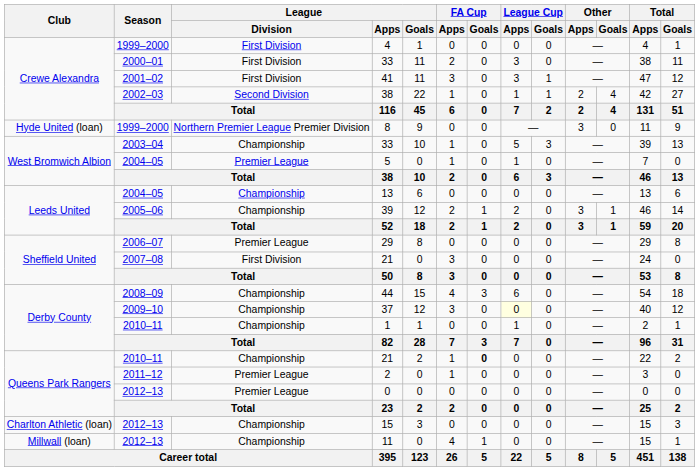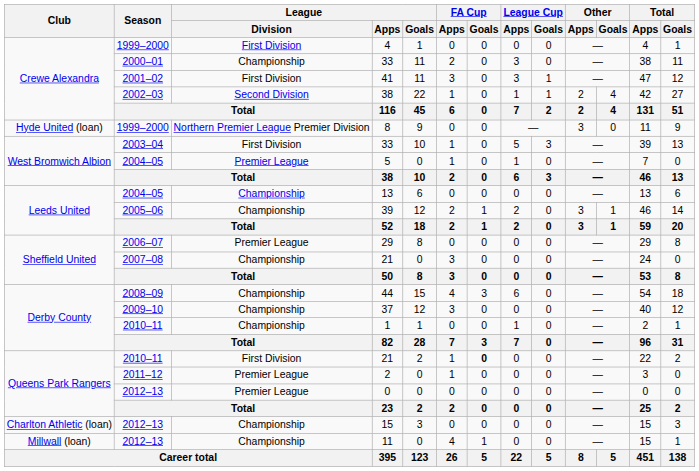 <table class="wikitable" style="text-align: center">
 <tr>
 <th rowspan="2">Club</th>
 <th rowspan="2">Season</th>
 <th colspan="3">League</th>
 <th colspan="2"><a href='#'>FA Cup</a></th>
 <th colspan="2"><a href='#'>League Cup</a></th>
 <th colspan="2">Other</th>
 <th colspan="2">Total</th>
 </tr>
 <tr>
 <th>Division</th>
 <th>Apps</th>
 <th>Goals</th>
 <th>Apps</th>
 <th>Goals</th>
 <th>Apps</th>
 <th>Goals</th>
 <th>Apps</th>
 <th>Goals</th>
 <th>Apps</th>
 <th>Goals</th>
 </tr>
 <tr>
 <td rowspan="5"><a href='#'>Crewe Alexandra</a></td>
 <td><a href='#'>1999–2000</a></td>
 <td><a href='#'>First Division</a></td>
 <td>4</td>
 <td>1</td>
 <td>0</td>
 <td>0</td>
 <td>0</td>
 <td>0</td>
 <td colspan="2">—</td>
 <td>4</td>
 <td>1</td>
 </tr>
 <tr>
 <td><a href='#'>2000–01</a></td>
-<td>First Division</td>
+<td>Championship</td>
 <td>33</td>
 <td>11</td>
 <td>2</td>
 <td>0</td>
 <td>3</td>
 <td>0</td>
 <td colspan="2">—</td>
 <td>38</td>
 <td>11</td>
 </tr>
 <tr>
 <td><a href='#'>2001–02</a></td>
 <td>First Division</td>
 <td>41</td>
 <td>11</td>
 <td>3</td>
 <td>0</td>
 <td>3</td>
 <td>1</td>
 <td colspan="2">—</td>
 <td>47</td>
 <td>12</td>
 </tr>
 <tr>
 <td><a href='#'>2002–03</a></td>
 <td><a href='#'>Second Division</a></td>
 <td>38</td>
 <td>22</td>
 <td>1</td>
 <td>0</td>
 <td>1</td>
 <td>1</td>
 <td>2</td>
 <td>4</td>
 <td>42</td>
 <td>27</td>
 </tr>
 <tr>
 <th colspan="2">Total</th>
 <th>116</th>
 <th>45</th>
 <th>6</th>
 <th>0</th>
 <th>7</th>
 <th>2</th>
 <th>2</th>
 <th>4</th>
 <th>131</th>
 <th>51</th>
 </tr>
 <tr>
 <td><a href='#'>Hyde United</a> (loan)</td>
 <td><a href='#'>1999–2000</a></td>
 <td><a href='#'>Northern Premier League</a> Premier Division</td>
 <td>8</td>
 <td>9</td>
 <td>0</td>
 <td>0</td>
 <td colspan="2">—</td>
 <td>3</td>
 <td>0</td>
 <td>11</td>
 <td>9</td>
 </tr>
 <tr>
 <td rowspan="3"><a href='#'>West Bromwich Albion</a></td>
 <td><a href='#'>2003–04</a></td>
-<td rowspan=1>Championship</td>
+<td>First Division</td>
 <td>33</td>
 <td>10</td>
 <td>1</td>
 <td>0</td>
 <td>5</td>
 <td>3</td>
 <td colspan="2">—</td>
 <td>39</td>
 <td>13</td>
 </tr>
 <tr>
 <td><a href='#'>2004–05</a></td>
 <td><a href='#'>Premier League</a></td>
 <td>5</td>
 <td>0</td>
 <td>1</td>
 <td>0</td>
 <td>1</td>
 <td>0</td>
 <td colspan="2">—</td>
 <td>7</td>
 <td>0</td>
 </tr>
 <tr>
 <th colspan="2">Total</th>
 <th>38</th>
 <th>10</th>
 <th>2</th>
 <th>0</th>
 <th>6</th>
 <th>3</th>
 <th colspan="2">—</th>
 <th>46</th>
 <th>13</th>
 </tr>
 <tr>
 <td rowspan="3"><a href='#'>Leeds United</a></td>
 <td><a href='#'>2004–05</a></td>
 <td><a href='#'>Championship</a></td>
 <td>13</td>
 <td>6</td>
 <td>0</td>
 <td>0</td>
 <td>0</td>
 <td>0</td>
 <td colspan="2">—</td>
 <td>13</td>
 <td>6</td>
 </tr>
 <tr>
 <td><a href='#'>2005–06</a></td>
 <td>Championship</td>
 <td>39</td>
 <td>12</td>
 <td>2</td>
 <td>1</td>
 <td>2</td>
 <td>0</td>
 <td>3</td>
 <td>1</td>
 <td>46</td>
 <td>14</td>
 </tr>
 <tr>
 <th colspan="2">Total</th>
 <th>52</th>
 <th>18</th>
 <th>2</th>
 <th>1</th>
 <th>2</th>
 <th>0</th>
 <th>3</th>
 <th>1</th>
 <th>59</th>
 <th>20</th>
 </tr>
 <tr>
 <td rowspan="3"><a href='#'>Sheffield United</a></td>
 <td><a href='#'>2006–07</a></td>
 <td>Premier League</td>
 <td>29</td>
 <td>8</td>
 <td>0</td>
 <td>0</td>
 <td>0</td>
 <td>0</td>
 <td colspan="2">—</td>
 <td>29</td>
 <td>8</td>
 </tr>
 <tr>
 <td><a href='#'>2007–08</a></td>
-<td>First Division</td>
+<td rowspan=1>Championship</td>
 <td>21</td>
 <td>0</td>
 <td>3</td>
 <td>0</td>
 <td>0</td>
 <td>0</td>
 <td colspan="2">—</td>
 <td>24</td>
 <td>0</td>
 </tr>
 <tr>
 <th colspan="2">Total</th>
 <th>50</th>
 <th>8</th>
 <th>3</th>
 <th>0</th>
 <th>0</th>
 <th>0</th>
 <th colspan="2">—</th>
 <th>53</th>
 <th>8</th>
 </tr>
 <tr>
 <td rowspan="4"><a href='#'>Derby County</a></td>
 <td><a href='#'>2008–09</a></td>
 <td>Championship</td>
 <td>44</td>
 <td>15</td>
 <td>4</td>
 <td>3</td>
 <td>6</td>
 <td>0</td>
 <td colspan="2">—</td>
 <td>54</td>
 <td>18</td>
 </tr>
 <tr>
 <td><a href='#'>2009–10</a></td>
 <td>Championship</td>
 <td>37</td>
 <td>12</td>
 <td>3</td>
 <td>0</td>
-<td style="background: lightyellow;">0</td>
+<td>0</td>
 <td>0</td>
 <td colspan="2">—</td>
 <td>40</td>
 <td>12</td>
 </tr>
 <tr>
 <td><a href='#'>2010–11</a></td>
 <td>Championship</td>
 <td>1</td>
 <td>1</td>
 <td>0</td>
 <td>0</td>
 <td>1</td>
 <td>0</td>
 <td colspan="2">—</td>
 <td>2</td>
 <td>1</td>
 </tr>
 <tr>
 <th colspan="2">Total</th>
 <th>82</th>
 <th>28</th>
 <th>7</th>
 <th>3</th>
 <th>7</th>
 <th>0</th>
 <th colspan="2">—</th>
 <th>96</th>
 <th>31</th>
 </tr>
 <tr>
 <td rowspan="4"><a href='#'>Queens Park Rangers</a></td>
 <td><a href='#'>2010–11</a></td>
-<td>Championship</td>
+<td>First Division</td>
 <td>21</td>
 <td>2</td>
 <td>1</td>
 <td><strong>0</strong></td>
 <td>0</td>
 <td>0</td>
 <td colspan="2">—</td>
 <td>22</td>
 <td>2</td>
 </tr>
 <tr>
 <td><a href='#'>2011–12</a></td>
 <td>Premier League</td>
 <td>2</td>
 <td>0</td>
 <td>1</td>
 <td>0</td>
 <td>0</td>
 <td>0</td>
 <td colspan="2">—</td>
 <td>3</td>
 <td>0</td>
 </tr>
 <tr>
 <td><a href='#'>2012–13</a></td>
 <td>Premier League</td>
 <td>0</td>
 <td>0</td>
 <td>0</td>
 <td>0</td>
 <td>0</td>
 <td>0</td>
 <td colspan="2">—</td>
 <td>0</td>
 <td>0</td>
 </tr>
 <tr>
 <th colspan="2">Total</th>
 <th>23</th>
 <th>2</th>
 <th>2</th>
 <th>0</th>
 <th>0</th>
 <th>0</th>
 <th colspan="2">—</th>
 <th>25</th>
 <th>2</th>
 </tr>
 <tr>
 <td><a href='#'>Charlton Athletic</a> (loan)</td>
 <td><a href='#'>2012–13</a></td>
 <td>Championship</td>
 <td>15</td>
 <td>3</td>
 <td>0</td>
 <td>0</td>
 <td>0</td>
 <td>0</td>
 <td colspan="2">—</td>
 <td>15</td>
 <td>3</td>
 </tr>
 <tr>
 <td><a href='#'>Millwall</a> (loan)</td>
 <td><a href='#'>2012–13</a></td>
 <td>Championship</td>
 <td>11</td>
 <td>0</td>
 <td>4</td>
 <td>1</td>
 <td>0</td>
 <td>0</td>
 <td colspan="2">—</td>
 <td>15</td>
 <td>1</td>
 </tr>
 <tr>
 <th colspan="3">Career total</th>
 <th>395</th>
 <th>123</th>
 <th>26</th>
 <th>5</th>
 <th>22</th>
 <th>5</th>
 <th>8</th>
 <th>5</th>
 <th>451</th>
 <th>138</th>
 </tr>
 </table>
